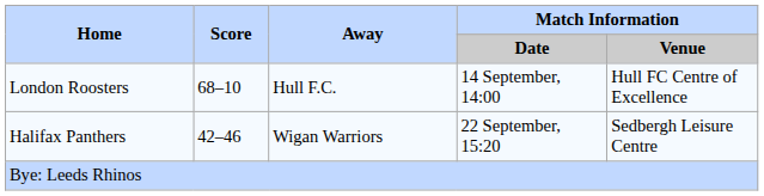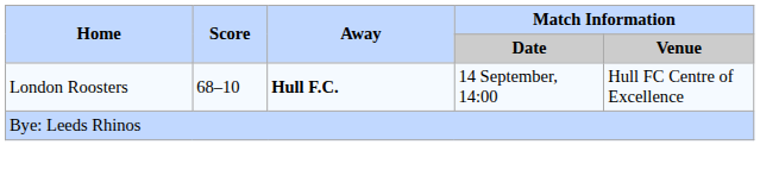 <table class="wikitable defaultcenter col1right col3left" style="font-size:90%; background-color:#F5FAFF" width=100%>
 <tr>
 <th scope="col" rowspan=2 style="background-color:#C1D8FF" width=25%>Home</th>
 <th scope="col" rowspan=2 style="background-color:#C1D8FF" width=10%>Score</th>
 <th scope="col" rowspan=2 style="background-color:#C1D8FF" width=25%>Away</th>
 <th colspan=2 style="background-color:#C1D8FF">Match Information</th>
 </tr>
 <tr>
 <th scope="col" style="background-color:#CCCCCC" width=20%>Date</th>
 <th scope="col" style="background-color:#CCCCCC" width=20%>Venue</th>
 </tr>
 <tr>
 <td>London Roosters </td>
 <td>68–10</td>
-<td> Hull F.C.</td>
+<td><strong> Hull F.C.</strong></td>
 <td>14 September, 14:00</td>
 <td>Hull FC Centre of Excellence</td>
-</tr>
-<tr>
-<td>Halifax Panthers </td>
-<td>42–46</td>
-<td> Wigan Warriors</td>
-<td>22 September, 15:20</td>
-<td>Sedbergh Leisure Centre</td>
 </tr>
 <tr>
 <td colspan=5 style="background-color:#C1D8FF; text-align:left">Bye:  Leeds Rhinos</td>
 </tr>
 </table>
